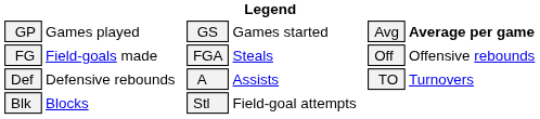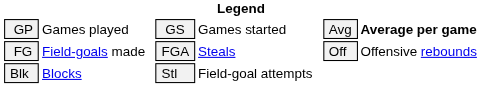 <table class="toccolours" style="font-size: 80%; white-space: nowrap;">
 <tr>
 <th colspan="6" style=>Legend</th>
 </tr>
 <tr>
 <td style="background:#f2f2f2; border:1px solid black;">  GP </td>
 <td>Games played</td>
 <td style="background:#f2f2f2; border:1px solid black;">  GS </td>
 <td>Games started</td>
 <td style="background:#f2f2f2; border:1px solid black;"> Avg </td>
 <td><strong>Average per game</strong></td>
 </tr>
 <tr>
 <td style="background:#f2f2f2; border:1px solid black;">  FG </td>
 <td style="padding-right: 8px"><a href='#'>Field-goals</a> made</td>
 <td style="background:#f2f2f2; border:1px solid black;"> FGA </td>
 <td><a href='#'>Steals</a></td>
 <td style="background:#f2f2f2; border:1px solid black;"> Off </td>
 <td>Offensive <a href='#'>rebounds</a></td>
 </tr>
 <tr>
-<td style="background:#f2f2f2; border:1px solid black;"> Def </td>
-<td style="padding-right: 8px">Defensive rebounds</td>
-<td style="background:#f2f2f2; border:1px solid black;">  A </td>
-<td style="padding-right: 8px"><a href='#'>Assists</a></td>
-<td style="background:#f2f2f2; border:1px solid black;">  TO</td>
-<td><a href='#'>Turnovers</a></td>
-</tr>
-<tr>
 <td style="background:#f2f2f2; border:1px solid black;"> Blk </td>
 <td><a href='#'>Blocks</a></td>
 <td style="background:#f2f2f2; border:1px solid black;"> Stl </td>
 <td style="padding-right: 8px">Field-goal attempts</td>
 </tr>
 </table>
